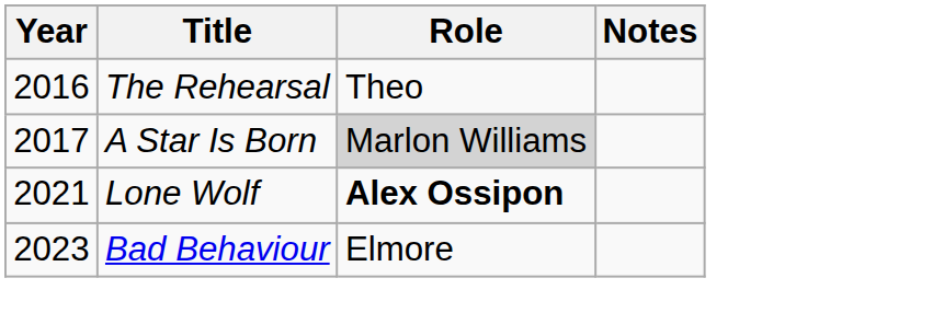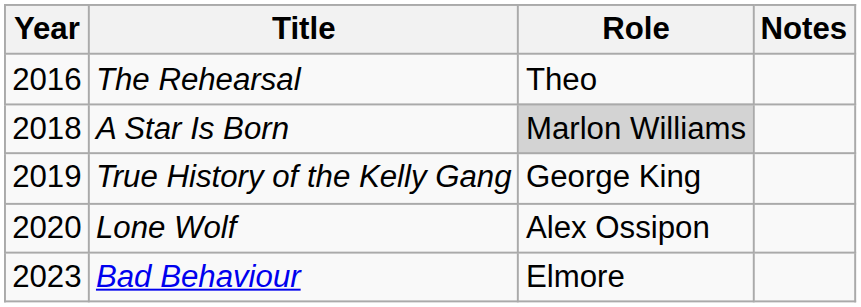 <table class="wikitable sortable">
 <tr>
 <th>Year</th>
 <th>Title</th>
 <th>Role</th>
 <th class="unsortable">Notes</th>
 </tr>
 <tr>
 <td>2016</td>
 <td><em>The Rehearsal</em></td>
 <td>Theo</td>
 <td></td>
 </tr>
 <tr>
-<td>2017</td>
+<td>2018</td>
 <td><em>A Star Is Born</em></td>
 <td style="background: lightgrey;">Marlon Williams</td>
 <td></td>
 </tr>
 <tr>
-<td>2021</td>
+<td>2019</td>
+<td><em>True History of the Kelly Gang</em></td>
+<td>George King</td>
+<td></td>
+</tr>
+<tr>
+<td>2020</td>
 <td><em>Lone Wolf</em></td>
-<td><strong>Alex Ossipon</strong></td>
+<td>Alex Ossipon</td>
 <td></td>
 </tr>
 <tr>
 <td>2023</td>
 <td><em><a href='#'>Bad Behaviour</a></em></td>
 <td>Elmore</td>
 <td></td>
 </tr>
 </table>
